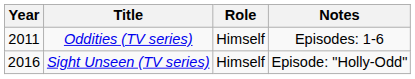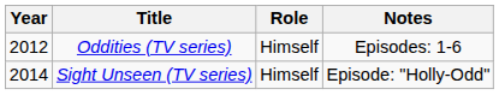 <table class="wikitable plainrowheaders" style="text-align:center;">
 <tr>
 <th scope="col">Year</th>
 <th scope="col">Title</th>
 <th scope="col">Role</th>
 <th scope="col">Notes</th>
 </tr>
 <tr>
-<td>2011</td>
+<td>2012</td>
 <td><em><a href='#'>Oddities (TV series)</a></em></td>
 <td>Himself</td>
 <td>Episodes: 1-6</td>
 </tr>
 <tr>
-<td>2016</td>
+<td>2014</td>
 <td><em><a href='#'>Sight Unseen (TV series)</a></em></td>
 <td>Himself</td>
 <td>Episode: "Holly-Odd"</td>
 </tr>
 </table>
